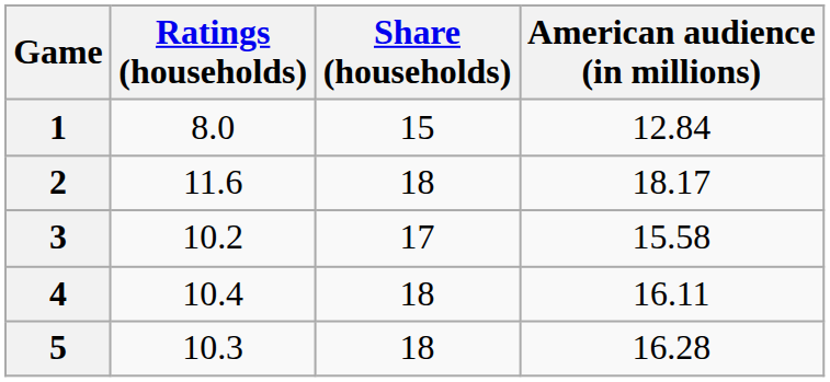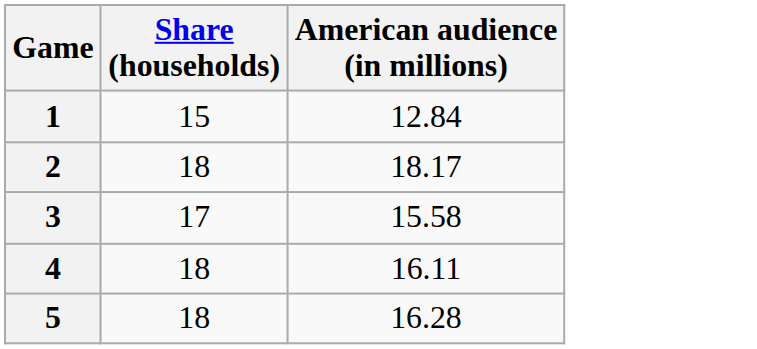 <table class="wikitable" style="text-align:center;">
 <tr>
 <th>Game</th>
-<th><a href='#'>Ratings</a><br>(households)</th>
 <th><a href='#'>Share</a><br>(households)</th>
 <th>American audience<br>(in millions)</th>
 </tr>
 <tr>
 <th>1</th>
-<td>8.0</td>
 <td>15</td>
 <td>12.84</td>
 </tr>
 <tr>
 <th>2</th>
-<td>11.6</td>
 <td>18</td>
 <td>18.17</td>
 </tr>
 <tr>
 <th>3</th>
-<td>10.2</td>
 <td>17</td>
 <td>15.58</td>
 </tr>
 <tr>
 <th>4</th>
-<td>10.4</td>
 <td>18</td>
 <td>16.11</td>
 </tr>
 <tr>
 <th>5</th>
-<td>10.3</td>
 <td>18</td>
 <td>16.28</td>
 </tr>
 </table>
